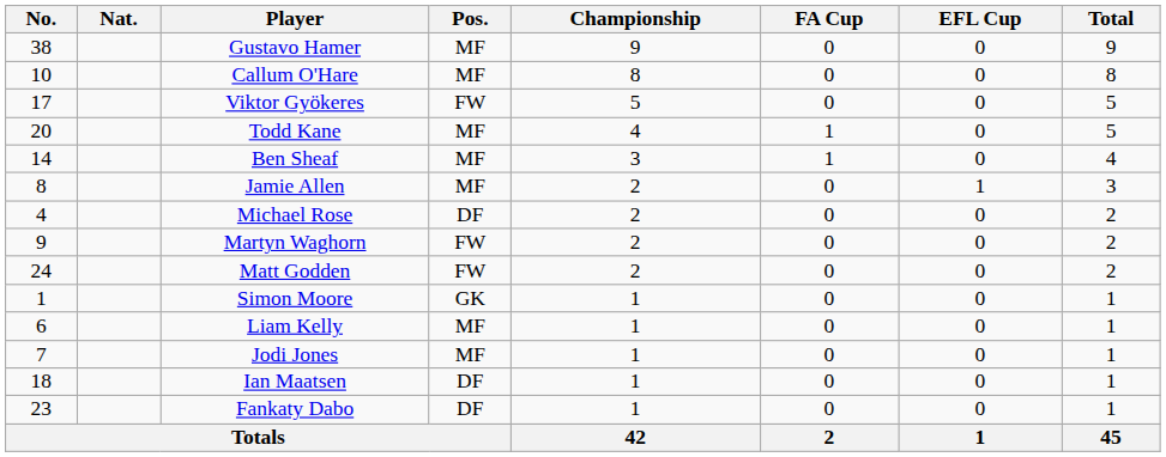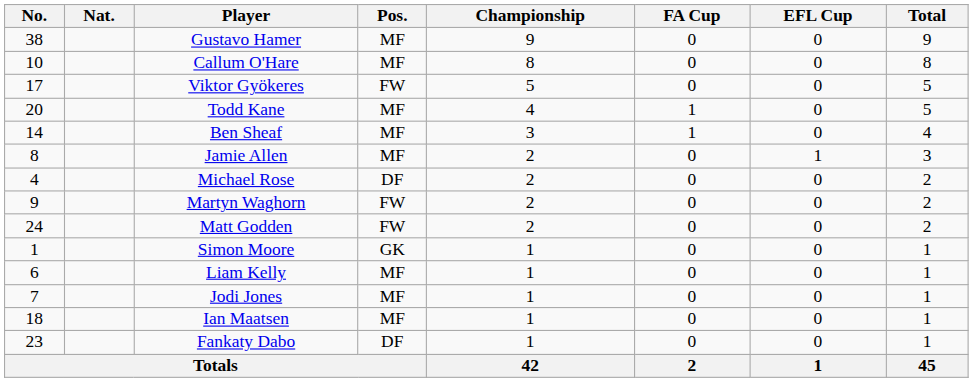 <table class="wikitable sortable alternance" style="font-size:100%; text-align:center; line-height:14px; width:70%;">
 <tr>
 <th>No.</th>
 <th>Nat.</th>
 <th>Player</th>
 <th>Pos.</th>
 <th>Championship</th>
 <th>FA Cup</th>
 <th>EFL Cup</th>
 <th>Total</th>
 </tr>
 <tr>
 <td>38</td>
 <td></td>
 <td><a href='#'>Gustavo Hamer</a></td>
 <td>MF</td>
 <td>9</td>
 <td>0</td>
 <td>0</td>
 <td>9</td>
 </tr>
 <tr>
 <td>10</td>
 <td></td>
 <td><a href='#'>Callum O'Hare</a></td>
 <td>MF</td>
 <td>8</td>
 <td>0</td>
 <td>0</td>
 <td>8</td>
 </tr>
 <tr>
 <td>17</td>
 <td></td>
 <td><a href='#'>Viktor Gyökeres</a></td>
 <td>FW</td>
 <td>5</td>
 <td>0</td>
 <td>0</td>
 <td>5</td>
 </tr>
 <tr>
 <td>20</td>
 <td></td>
 <td><a href='#'>Todd Kane</a></td>
 <td>MF</td>
 <td>4</td>
 <td>1</td>
 <td>0</td>
 <td>5</td>
 </tr>
 <tr>
 <td>14</td>
 <td></td>
 <td><a href='#'>Ben Sheaf</a></td>
 <td>MF</td>
 <td>3</td>
 <td>1</td>
 <td>0</td>
 <td>4</td>
 </tr>
 <tr>
 <td>8</td>
 <td></td>
 <td><a href='#'>Jamie Allen</a></td>
 <td>MF</td>
 <td>2</td>
 <td>0</td>
 <td>1</td>
 <td>3</td>
 </tr>
 <tr>
 <td>4</td>
 <td></td>
 <td><a href='#'>Michael Rose</a></td>
 <td>DF</td>
 <td>2</td>
 <td>0</td>
 <td>0</td>
 <td>2</td>
 </tr>
 <tr>
 <td>9</td>
 <td></td>
 <td><a href='#'>Martyn Waghorn</a></td>
 <td>FW</td>
 <td>2</td>
 <td>0</td>
 <td>0</td>
 <td>2</td>
 </tr>
 <tr>
 <td>24</td>
 <td></td>
 <td><a href='#'>Matt Godden</a></td>
 <td>FW</td>
 <td>2</td>
 <td>0</td>
 <td>0</td>
 <td>2</td>
 </tr>
 <tr>
 <td>1</td>
 <td></td>
 <td><a href='#'>Simon Moore</a></td>
 <td>GK</td>
 <td>1</td>
 <td>0</td>
 <td>0</td>
 <td>1</td>
 </tr>
 <tr>
 <td>6</td>
 <td></td>
 <td><a href='#'>Liam Kelly</a></td>
 <td>MF</td>
 <td>1</td>
 <td>0</td>
 <td>0</td>
 <td>1</td>
 </tr>
 <tr>
 <td>7</td>
 <td></td>
 <td><a href='#'>Jodi Jones</a></td>
 <td>MF</td>
 <td>1</td>
 <td>0</td>
 <td>0</td>
 <td>1</td>
 </tr>
 <tr>
 <td>18</td>
 <td></td>
 <td><a href='#'>Ian Maatsen</a></td>
-<td>DF</td>
+<td>MF</td>
 <td>1</td>
 <td>0</td>
 <td>0</td>
 <td>1</td>
 </tr>
 <tr>
 <td>23</td>
 <td></td>
 <td><a href='#'>Fankaty Dabo</a></td>
 <td>DF</td>
 <td>1</td>
 <td>0</td>
 <td>0</td>
 <td>1</td>
 </tr>
 <tr class="sortbottom">
 <th colspan="4">Totals</th>
 <th>42</th>
 <th>2</th>
 <th>1</th>
 <th>45</th>
 </tr>
 </table>
